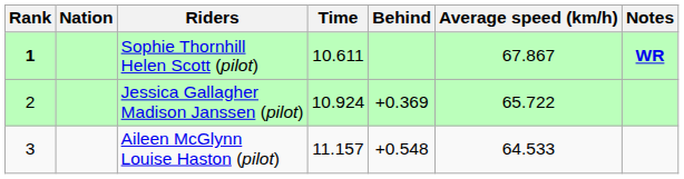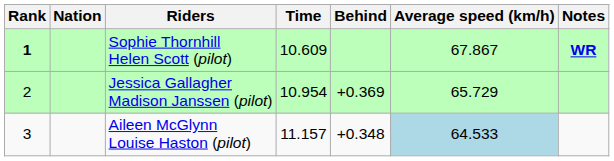 <table class="wikitable sortable" style="text-align:center">
 <tr>
 <th>Rank</th>
 <th>Nation</th>
 <th>Riders</th>
 <th>Time</th>
 <th>Behind</th>
 <th>Average speed (km/h)</th>
 <th>Notes</th>
 </tr>
 <tr bgcolor=bbffbb>
 <td><strong>1</strong></td>
 <td align="left"></td>
 <td align="left"><a href='#'>Sophie Thornhill</a><br><a href='#'>Helen Scott</a> (<em>pilot</em>)</td>
-<td>10.611</td>
+<td>10.609</td>
 <td></td>
 <td>67.867</td>
 <td><strong><a href='#'>WR</a></strong></td>
 </tr>
 <tr bgcolor=bbffbb>
 <td>2</td>
 <td align="left"></td>
 <td align="left"><a href='#'>Jessica Gallagher</a><br><a href='#'>Madison Janssen</a> (<em>pilot</em>)</td>
-<td>10.924</td>
+<td>10.954</td>
 <td>+0.369</td>
-<td>65.722</td>
+<td>65.729</td>
 <td></td>
 </tr>
 <tr>
 <td>3</td>
 <td align="left"></td>
 <td align="left"><a href='#'>Aileen McGlynn</a><br><a href='#'>Louise Haston</a> (<em>pilot</em>)</td>
 <td>11.157</td>
-<td>+0.548</td>
-<td>64.533</td>
+<td>+0.348</td>
+<td style="background: lightblue;">64.533</td>
 <td></td>
 </tr>
 </table>
